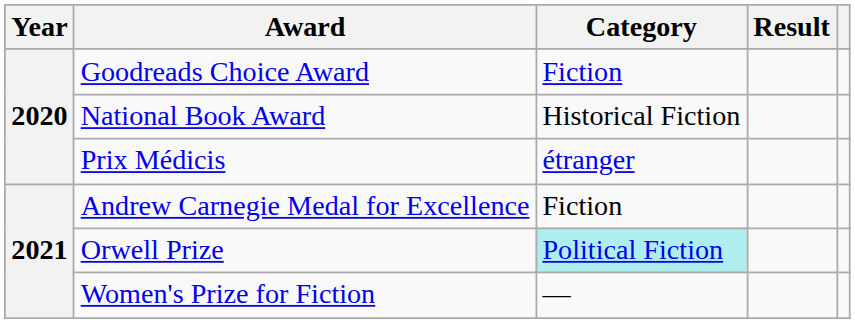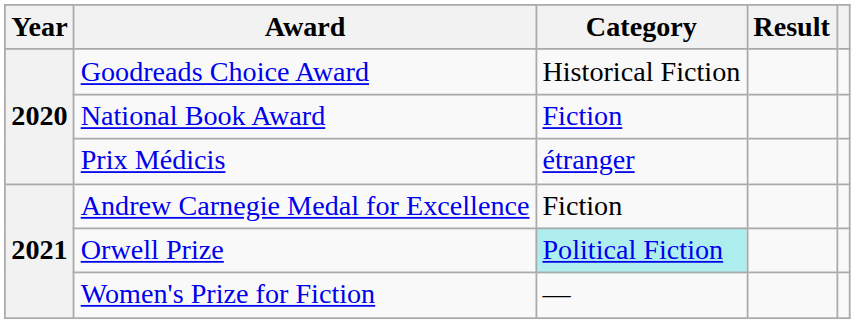 <table class="wikitable plainrowheaders sortable">
 <tr>
 <th scope="col">Year</th>
 <th scope="col">Award</th>
 <th scope="col">Category</th>
 <th scope="col">Result</th>
 <th scope="col" class="unsortable"></th>
 </tr>
 <tr>
 <th rowspan="3">2020</th>
 <td><a href='#'>Goodreads Choice Award</a></td>
-<td><a href='#'>Fiction</a></td>
+<td>Historical Fiction</td>
 <td></td>
 <td style="text-align:center;"></td>
 </tr>
 <tr>
 <td><a href='#'>National Book Award</a></td>
-<td>Historical Fiction</td>
+<td><a href='#'>Fiction</a></td>
 <td></td>
 <td style="text-align:center;"></td>
 </tr>
 <tr>
 <td><a href='#'>Prix Médicis</a></td>
 <td><a href='#'>étranger</a></td>
 <td></td>
 <td style="text-align:center;"></td>
 </tr>
 <tr>
 <th rowspan="3">2021</th>
 <td><a href='#'>Andrew Carnegie Medal for Excellence</a></td>
 <td>Fiction</td>
 <td></td>
 <td style="text-align:center;"></td>
 </tr>
 <tr>
 <td><a href='#'>Orwell Prize</a></td>
 <td style="background: paleturquoise;"><a href='#'>Political Fiction</a></td>
 <td></td>
 <td style="text-align:center;"></td>
 </tr>
 <tr>
 <td><a href='#'>Women's Prize for Fiction</a></td>
 <td>—</td>
 <td></td>
 <td style="text-align:center;"></td>
 </tr>
 </table>
